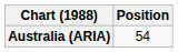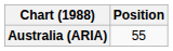 <table class="wikitable plainrowheaders" style="text-align:center">
 <tr>
 <th>Chart (1988)</th>
 <th>Position</th>
 </tr>
 <tr>
 <th scope="row">Australia (ARIA)</th>
-<td>54</td>
+<td>55</td>
 </tr>
 </table>
